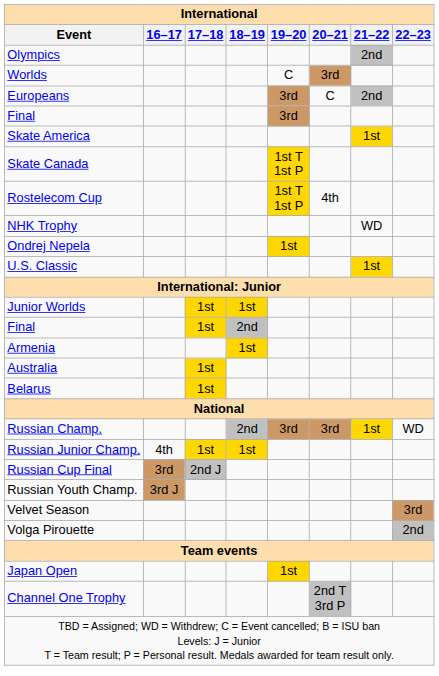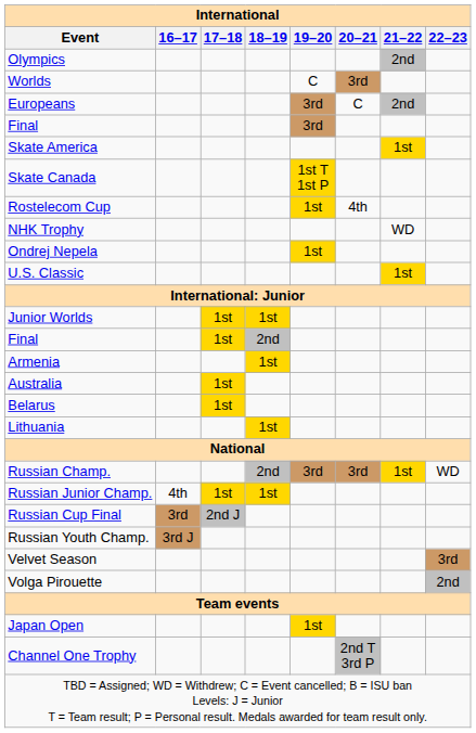 <table class="wikitable" style="text-align:center">
 <tr>
 <th style="background-color: #ffdead; " colspan=8 align=center>International</th>
 </tr>
 <tr>
 <th>Event</th>
 <th><a href='#'>16–17</a></th>
 <th><a href='#'>17–18</a></th>
 <th><a href='#'>18–19</a></th>
 <th><a href='#'>19–20</a></th>
 <th><a href='#'>20–21</a></th>
 <th><a href='#'>21–22</a></th>
 <th><a href='#'>22–23</a></th>
 </tr>
 <tr>
 <td align=left><a href='#'>Olympics</a></td>
 <td></td>
 <td></td>
 <td></td>
 <td></td>
 <td></td>
 <td bgcolor=silver>2nd</td>
 <td></td>
 </tr>
 <tr>
 <td align=left><a href='#'>Worlds</a></td>
 <td></td>
 <td></td>
 <td></td>
 <td>C</td>
 <td bgcolor=cc9966>3rd</td>
 <td></td>
 </tr>
 <tr>
 <td align=left><a href='#'>Europeans</a></td>
 <td></td>
 <td></td>
 <td></td>
 <td bgcolor=cc9966>3rd</td>
 <td>C</td>
 <td bgcolor=silver>2nd</td>
 <td></td>
 </tr>
 <tr>
 <td align=left> <a href='#'>Final</a></td>
 <td></td>
 <td></td>
 <td></td>
 <td bgcolor=cc9966>3rd</td>
 <td></td>
 <td></td>
 <td></td>
 </tr>
 <tr>
 <td align=left> <a href='#'>Skate America</a></td>
 <td></td>
 <td></td>
 <td></td>
 <td></td>
 <td></td>
 <td bgcolor=gold>1st</td>
 <td></td>
 </tr>
 <tr>
 <td align=left> <a href='#'>Skate Canada</a></td>
 <td></td>
 <td></td>
 <td></td>
 <td bgcolor=gold>1st T <br> 1st P</td>
 <td></td>
 <td></td>
 <td></td>
 </tr>
 <tr>
 <td align=left> <a href='#'>Rostelecom Cup</a></td>
 <td></td>
 <td></td>
 <td></td>
-<td bgcolor=gold>1st T <br> 1st P</td>
+<td bgcolor=gold>1st</td>
 <td>4th</td>
 <td></td>
 <td></td>
 </tr>
 <tr>
 <td align=left> <a href='#'>NHK Trophy</a></td>
 <td></td>
 <td></td>
 <td></td>
 <td></td>
 <td></td>
 <td>WD</td>
 <td></td>
 </tr>
 <tr>
 <td align=left> <a href='#'>Ondrej Nepela</a></td>
 <td></td>
 <td></td>
 <td></td>
 <td bgcolor=gold>1st</td>
 <td></td>
 <td></td>
 <td></td>
 </tr>
 <tr>
 <td align=left><a href='#'>U.S. Classic</a></td>
 <td></td>
 <td></td>
 <td></td>
 <td></td>
 <td></td>
 <td bgcolor=gold>1st</td>
 <td></td>
 </tr>
 <tr>
 <th style="background-color: #ffdead; " colspan=8 align=center>International: Junior</th>
 </tr>
 <tr>
 <td align=left><a href='#'>Junior Worlds</a></td>
 <td></td>
 <td bgcolor=gold>1st</td>
 <td bgcolor=gold>1st</td>
 <td></td>
 <td></td>
 <td></td>
 <td></td>
 </tr>
 <tr>
 <td align=left> <a href='#'>Final</a></td>
 <td></td>
 <td bgcolor=gold>1st</td>
 <td bgcolor=silver>2nd</td>
 <td></td>
 <td></td>
 <td></td>
 <td></td>
 </tr>
 <tr>
 <td align=left> <a href='#'>Armenia</a></td>
 <td></td>
 <td></td>
 <td bgcolor=gold>1st</td>
 <td></td>
 <td></td>
 <td></td>
 <td></td>
 </tr>
 <tr>
 <td align=left> <a href='#'>Australia</a></td>
 <td></td>
 <td bgcolor=gold>1st</td>
 <td></td>
 <td></td>
 <td></td>
 <td></td>
 <td></td>
 </tr>
 <tr>
 <td align=left> <a href='#'>Belarus</a></td>
 <td></td>
 <td bgcolor=gold>1st</td>
 <td></td>
+<td></td>
+<td></td>
+<td></td>
+<td></td>
+</tr>
+<tr>
+<td align=left> <a href='#'>Lithuania</a></td>
+<td></td>
+<td></td>
+<td bgcolor=gold>1st</td>
 <td></td>
 <td></td>
 <td></td>
 <td></td>
 </tr>
 <tr>
 <th style="background-color: #ffdead; " colspan=8 align=center>National</th>
 </tr>
 <tr>
 <td align=left><a href='#'>Russian Champ.</a></td>
 <td></td>
 <td></td>
 <td bgcolor=silver>2nd</td>
 <td bgcolor=cc9966>3rd</td>
 <td bgcolor=cc9966>3rd</td>
 <td bgcolor=gold>1st</td>
 <td>WD</td>
 </tr>
 <tr>
 <td align=left><a href='#'>Russian Junior Champ.</a></td>
 <td>4th</td>
 <td bgcolor=gold>1st</td>
 <td bgcolor=gold>1st</td>
 <td></td>
 <td></td>
 <td></td>
 <td></td>
 </tr>
 <tr>
 <td align=left><a href='#'>Russian Cup Final</a></td>
 <td bgcolor=cc9966>3rd</td>
 <td bgcolor=silver>2nd J</td>
 <td></td>
 <td></td>
 <td></td>
 <td></td>
 <td></td>
 </tr>
 <tr>
 <td align="left">Russian Youth Champ.</td>
 <td bgcolor=cc9966>3rd J</td>
 <td></td>
 <td></td>
 <td></td>
 <td></td>
 <td></td>
 <td></td>
 </tr>
 <tr>
 <td align="left"> Velvet Season</td>
 <td></td>
 <td></td>
 <td></td>
 <td></td>
 <td></td>
 <td></td>
 <td bgcolor=cc9966>3rd</td>
 </tr>
 <tr>
 <td align="left"> Volga Pirouette</td>
 <td></td>
 <td></td>
 <td></td>
 <td></td>
 <td></td>
 <td></td>
 <td bgcolor=silver>2nd</td>
 </tr>
 <tr>
 <th style="background-color: #ffdead; " colspan=8 align=center>Team events</th>
 </tr>
 <tr>
 <td align=left><a href='#'>Japan Open</a></td>
 <td></td>
 <td></td>
 <td></td>
 <td bgcolor=gold>1st</td>
 <td></td>
 <td></td>
 <td></td>
 </tr>
 <tr>
 <td align=left><a href='#'>Channel One Trophy</a></td>
 <td></td>
 <td></td>
 <td></td>
 <td></td>
 <td bgcolor=silver>2nd T <br> 3rd P</td>
 <td></td>
 <td></td>
 </tr>
 <tr>
 <td colspan=8 align=center><small> TBD = Assigned; WD = Withdrew; C = Event cancelled; B = ISU ban <br> Levels: J = Junior <br>T = Team result; P = Personal result. Medals awarded for team result only.</small></td>
 </tr>
 </table>
